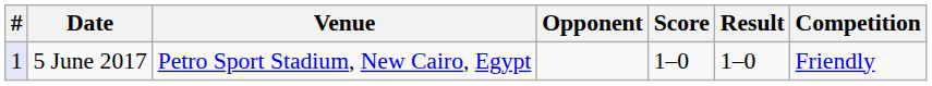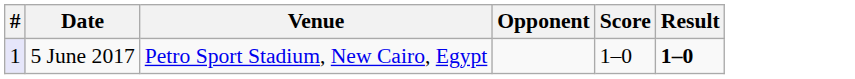 <table class="wikitable">
 <tr>
 <th>#</th>
 <th>Date</th>
 <th>Venue</th>
 <th>Opponent</th>
 <th>Score</th>
 <th>Result</th>
-<th>Competition</th>
 </tr>
 <tr>
 <td style="background: lavender;">1</td>
 <td>5 June 2017</td>
 <td><a href='#'>Petro Sport Stadium</a>, <a href='#'>New Cairo</a>, <a href='#'>Egypt</a></td>
 <td></td>
 <td>1–0</td>
-<td>1–0</td>
-<td><a href='#'>Friendly</a></td>
+<td><strong>1–0</strong></td>
 </tr>
 </table>
